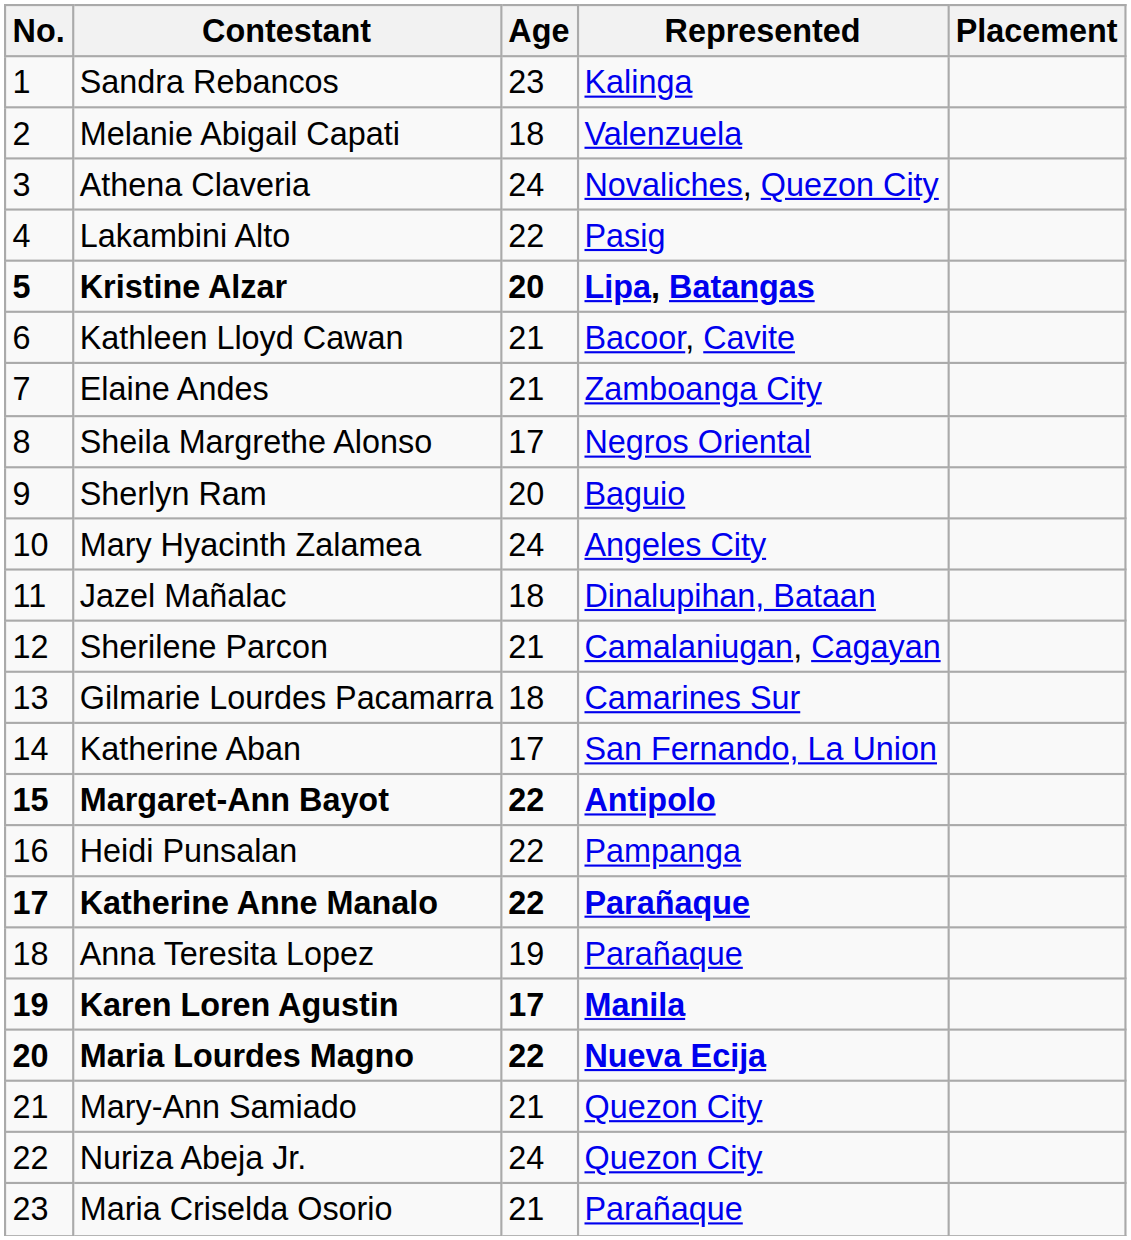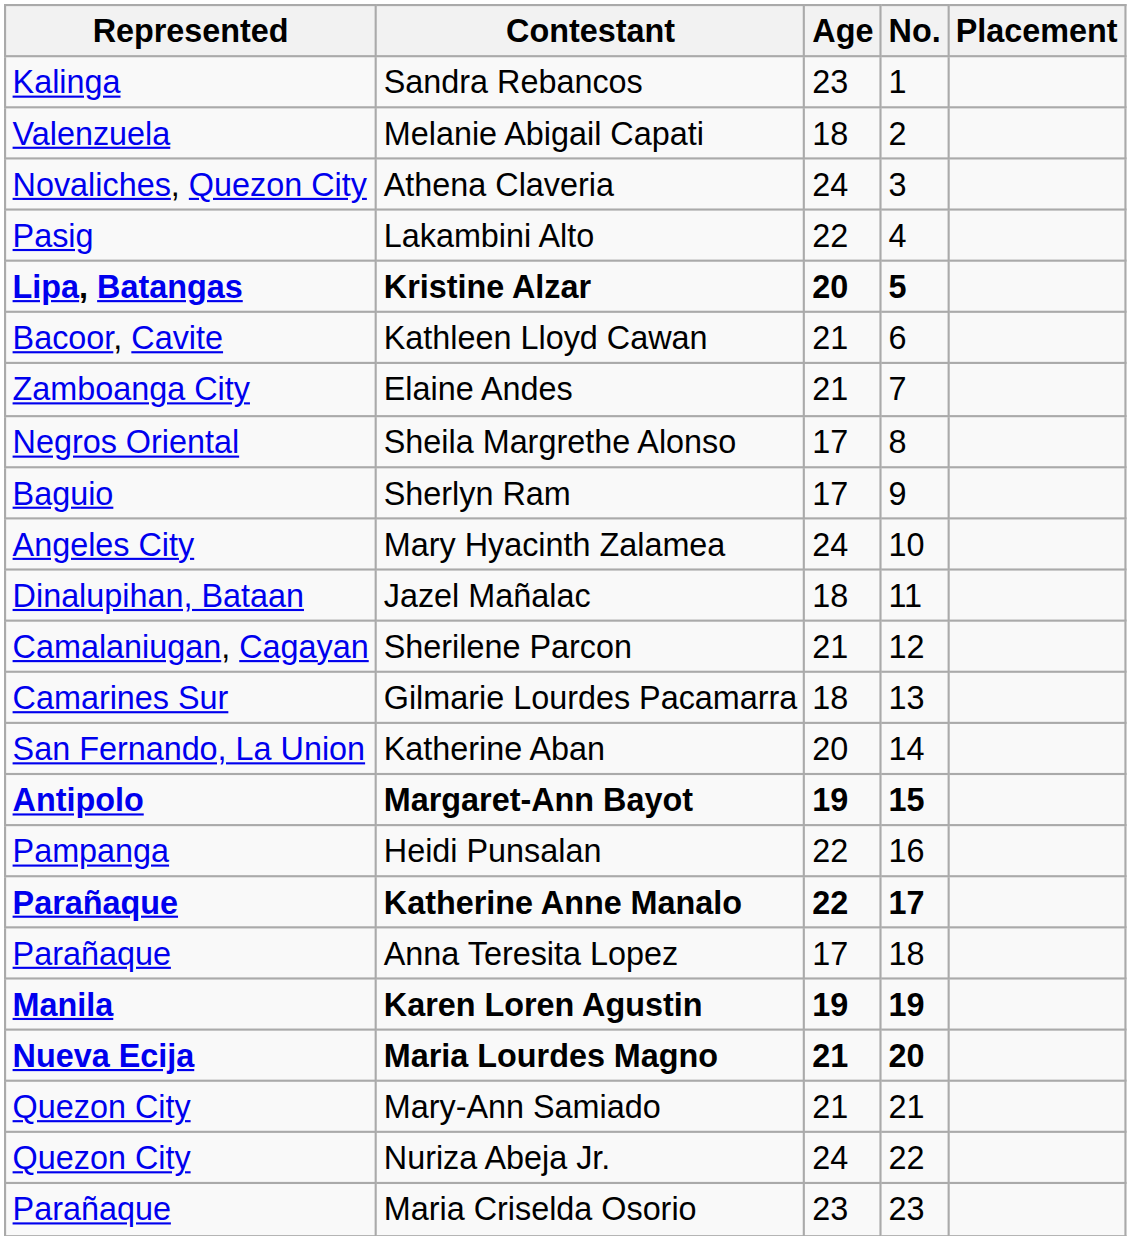 <table class="wikitable sortable" style="font-size: 95%;">
 <tr>
-<th>No.</th>
+<th>Represented</th>
 <th>Contestant</th>
 <th>Age</th>
-<th>Represented</th>
+<th>No.</th>
 <th>Placement</th>
 </tr>
 <tr>
-<td>1</td>
+<td><a href='#'>Kalinga</a></td>
 <td>Sandra Rebancos</td>
 <td>23</td>
-<td><a href='#'>Kalinga</a></td>
+<td>1</td>
 <td></td>
 </tr>
 <tr>
-<td>2</td>
+<td><a href='#'>Valenzuela</a></td>
 <td>Melanie Abigail Capati</td>
 <td>18</td>
-<td><a href='#'>Valenzuela</a></td>
+<td>2</td>
 <td></td>
 </tr>
 <tr>
-<td>3</td>
+<td><a href='#'>Novaliches</a>, <a href='#'>Quezon City</a></td>
 <td>Athena Claveria</td>
 <td>24</td>
-<td><a href='#'>Novaliches</a>, <a href='#'>Quezon City</a></td>
+<td>3</td>
 <td></td>
 </tr>
 <tr>
-<td>4</td>
+<td><a href='#'>Pasig</a></td>
 <td>Lakambini Alto</td>
 <td>22</td>
-<td><a href='#'>Pasig</a></td>
+<td>4</td>
 <td></td>
 </tr>
 <tr>
-<td><strong>5</strong></td>
+<td><strong><a href='#'>Lipa</a>, <a href='#'>Batangas</a></strong></td>
 <td><strong>Kristine Alzar</strong></td>
 <td><strong>20</strong></td>
-<td><strong><a href='#'>Lipa</a>, <a href='#'>Batangas</a></strong></td>
+<td><strong>5</strong></td>
 <td></td>
 </tr>
 <tr>
-<td>6</td>
+<td><a href='#'>Bacoor</a>, <a href='#'>Cavite</a></td>
 <td>Kathleen Lloyd Cawan</td>
 <td>21</td>
-<td><a href='#'>Bacoor</a>, <a href='#'>Cavite</a></td>
+<td>6</td>
 <td></td>
 </tr>
 <tr>
-<td>7</td>
+<td><a href='#'>Zamboanga City</a></td>
 <td>Elaine Andes</td>
 <td>21</td>
-<td><a href='#'>Zamboanga City</a></td>
+<td>7</td>
 <td></td>
 </tr>
 <tr>
-<td>8</td>
+<td><a href='#'>Negros Oriental</a></td>
 <td>Sheila Margrethe Alonso</td>
 <td>17</td>
-<td><a href='#'>Negros Oriental</a></td>
+<td>8</td>
 <td></td>
 </tr>
 <tr>
+<td><a href='#'>Baguio</a></td>
+<td>Sherlyn Ram</td>
+<td>17</td>
 <td>9</td>
-<td>Sherlyn Ram</td>
-<td>20</td>
-<td><a href='#'>Baguio</a></td>
 <td></td>
 </tr>
 <tr>
-<td>10</td>
+<td><a href='#'>Angeles City</a></td>
 <td>Mary Hyacinth Zalamea</td>
 <td>24</td>
-<td><a href='#'>Angeles City</a></td>
+<td>10</td>
 <td></td>
 </tr>
 <tr>
-<td>11</td>
+<td><a href='#'>Dinalupihan, Bataan</a></td>
 <td>Jazel Mañalac</td>
 <td>18</td>
-<td><a href='#'>Dinalupihan, Bataan</a></td>
+<td>11</td>
 <td></td>
 </tr>
 <tr>
-<td>12</td>
+<td><a href='#'>Camalaniugan</a>, <a href='#'>Cagayan</a></td>
 <td>Sherilene Parcon</td>
 <td>21</td>
-<td><a href='#'>Camalaniugan</a>, <a href='#'>Cagayan</a></td>
+<td>12</td>
 <td></td>
 </tr>
 <tr>
-<td>13</td>
+<td><a href='#'>Camarines Sur</a></td>
 <td>Gilmarie Lourdes Pacamarra</td>
 <td>18</td>
-<td><a href='#'>Camarines Sur</a></td>
+<td>13</td>
 <td></td>
 </tr>
 <tr>
+<td><a href='#'>San Fernando, La Union</a></td>
+<td>Katherine Aban</td>
+<td>20</td>
 <td>14</td>
-<td>Katherine Aban</td>
-<td>17</td>
-<td><a href='#'>San Fernando, La Union</a></td>
 <td></td>
 </tr>
 <tr>
+<td><strong><a href='#'>Antipolo</a></strong></td>
+<td><strong>Margaret-Ann Bayot</strong></td>
+<td><strong>19</strong></td>
 <td><strong>15</strong></td>
-<td><strong>Margaret-Ann Bayot</strong></td>
-<td><strong>22</strong></td>
-<td><strong><a href='#'>Antipolo</a></strong></td>
 <td></td>
 </tr>
 <tr>
-<td>16</td>
+<td><a href='#'>Pampanga</a></td>
 <td>Heidi Punsalan</td>
 <td>22</td>
-<td><a href='#'>Pampanga</a></td>
+<td>16</td>
 <td></td>
 </tr>
 <tr>
-<td><strong>17</strong></td>
+<td><strong><a href='#'>Parañaque</a></strong></td>
 <td><strong>Katherine Anne Manalo</strong></td>
 <td><strong>22</strong></td>
-<td><strong><a href='#'>Parañaque</a></strong></td>
+<td><strong>17</strong></td>
 <td></td>
 </tr>
 <tr>
+<td><a href='#'>Parañaque</a></td>
+<td>Anna Teresita Lopez</td>
+<td>17</td>
 <td>18</td>
-<td>Anna Teresita Lopez</td>
-<td>19</td>
-<td><a href='#'>Parañaque</a></td>
 <td></td>
 </tr>
 <tr>
+<td><strong><a href='#'>Manila</a></strong></td>
+<td><strong>Karen Loren Agustin</strong></td>
 <td><strong>19</strong></td>
-<td><strong>Karen Loren Agustin</strong></td>
-<td><strong>17</strong></td>
-<td><strong><a href='#'>Manila</a></strong></td>
+<td><strong>19</strong></td>
 <td></td>
 </tr>
 <tr>
+<td><strong><a href='#'>Nueva Ecija</a></strong></td>
+<td><strong>Maria Lourdes Magno</strong></td>
+<td><strong>21</strong></td>
 <td><strong>20</strong></td>
-<td><strong>Maria Lourdes Magno</strong></td>
-<td><strong>22</strong></td>
-<td><strong><a href='#'>Nueva Ecija</a></strong></td>
 <td></td>
 </tr>
 <tr>
-<td>21</td>
+<td><a href='#'>Quezon City</a></td>
 <td>Mary-Ann Samiado</td>
 <td>21</td>
-<td><a href='#'>Quezon City</a></td>
+<td>21</td>
 <td></td>
 </tr>
 <tr>
-<td>22</td>
+<td><a href='#'>Quezon City</a></td>
 <td>Nuriza Abeja Jr.</td>
 <td>24</td>
-<td><a href='#'>Quezon City</a></td>
+<td>22</td>
 <td></td>
 </tr>
 <tr>
+<td><a href='#'>Parañaque</a></td>
+<td>Maria Criselda Osorio</td>
 <td>23</td>
-<td>Maria Criselda Osorio</td>
-<td>21</td>
-<td><a href='#'>Parañaque</a></td>
+<td>23</td>
 <td></td>
 </tr>
 </table>
